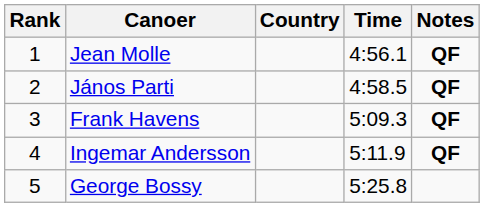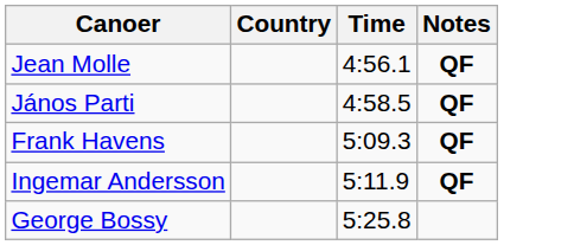 <table class="wikitable sortable" style="text-align:center">
 <tr>
-<th>Rank</th>
 <th>Canoer</th>
 <th>Country</th>
 <th>Time</th>
 <th>Notes</th>
 </tr>
 <tr>
-<td>1</td>
 <td align="left"><a href='#'>Jean Molle</a></td>
 <td align="left"></td>
 <td align="left">4:56.1</td>
 <td><strong>QF</strong></td>
 </tr>
 <tr>
-<td>2</td>
 <td align="left"><a href='#'>János Parti</a></td>
 <td align="left"></td>
 <td align="left">4:58.5</td>
 <td><strong>QF</strong></td>
 </tr>
 <tr>
-<td>3</td>
 <td align="left"><a href='#'>Frank Havens</a></td>
 <td align="left"></td>
 <td align="left">5:09.3</td>
 <td><strong>QF</strong></td>
 </tr>
 <tr>
-<td>4</td>
 <td align="left"athlete><a href='#'>Ingemar Andersson</a></td>
 <td align="left"></td>
 <td align="left">5:11.9</td>
 <td><strong>QF</strong></td>
 </tr>
 <tr>
-<td>5</td>
 <td align="left"athlete><a href='#'>George Bossy</a></td>
 <td align="left"></td>
 <td align="left">5:25.8</td>
 <td></td>
 </tr>
 </table>
